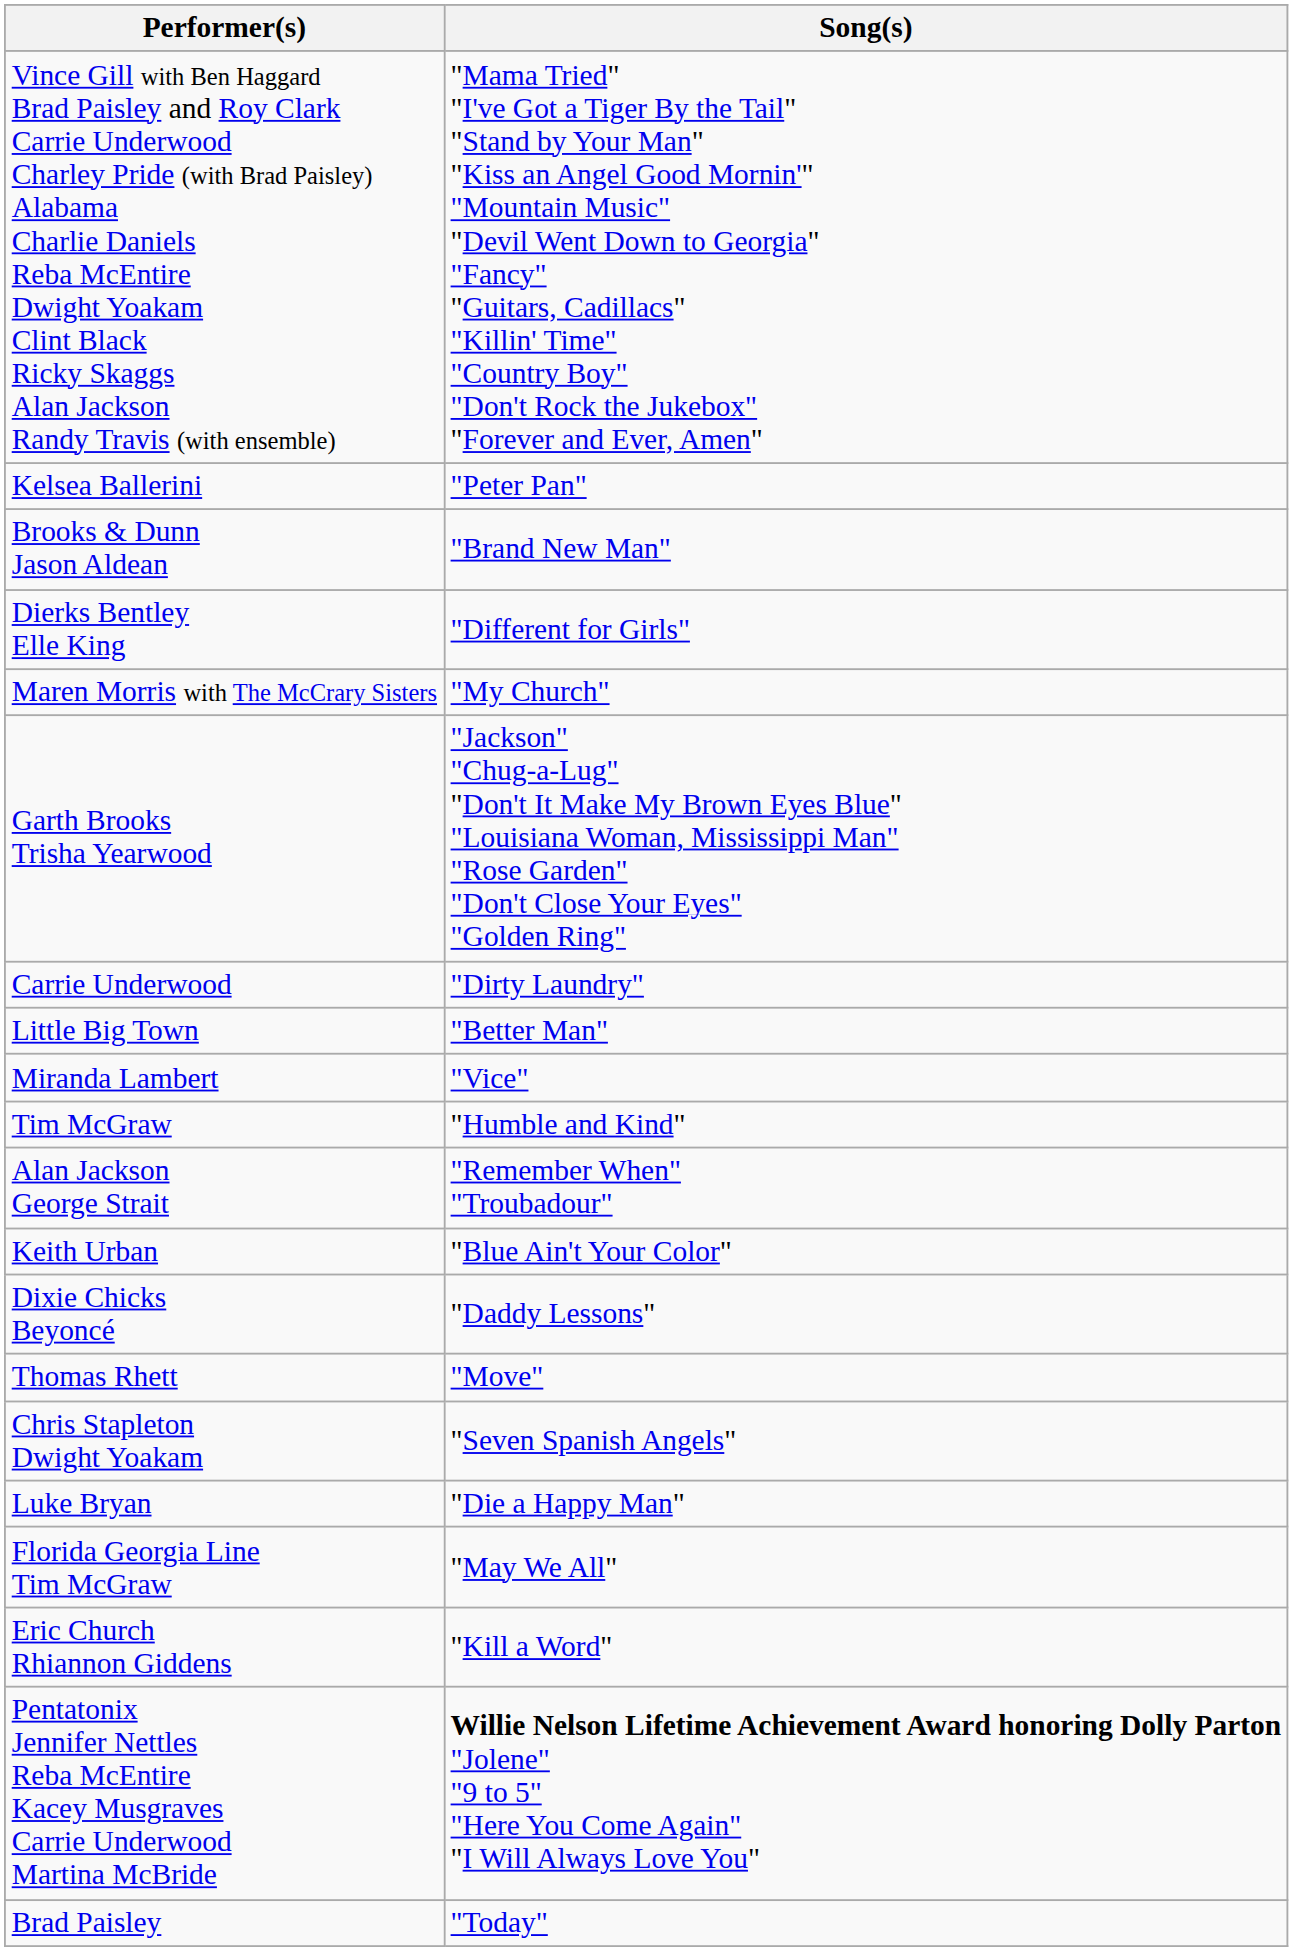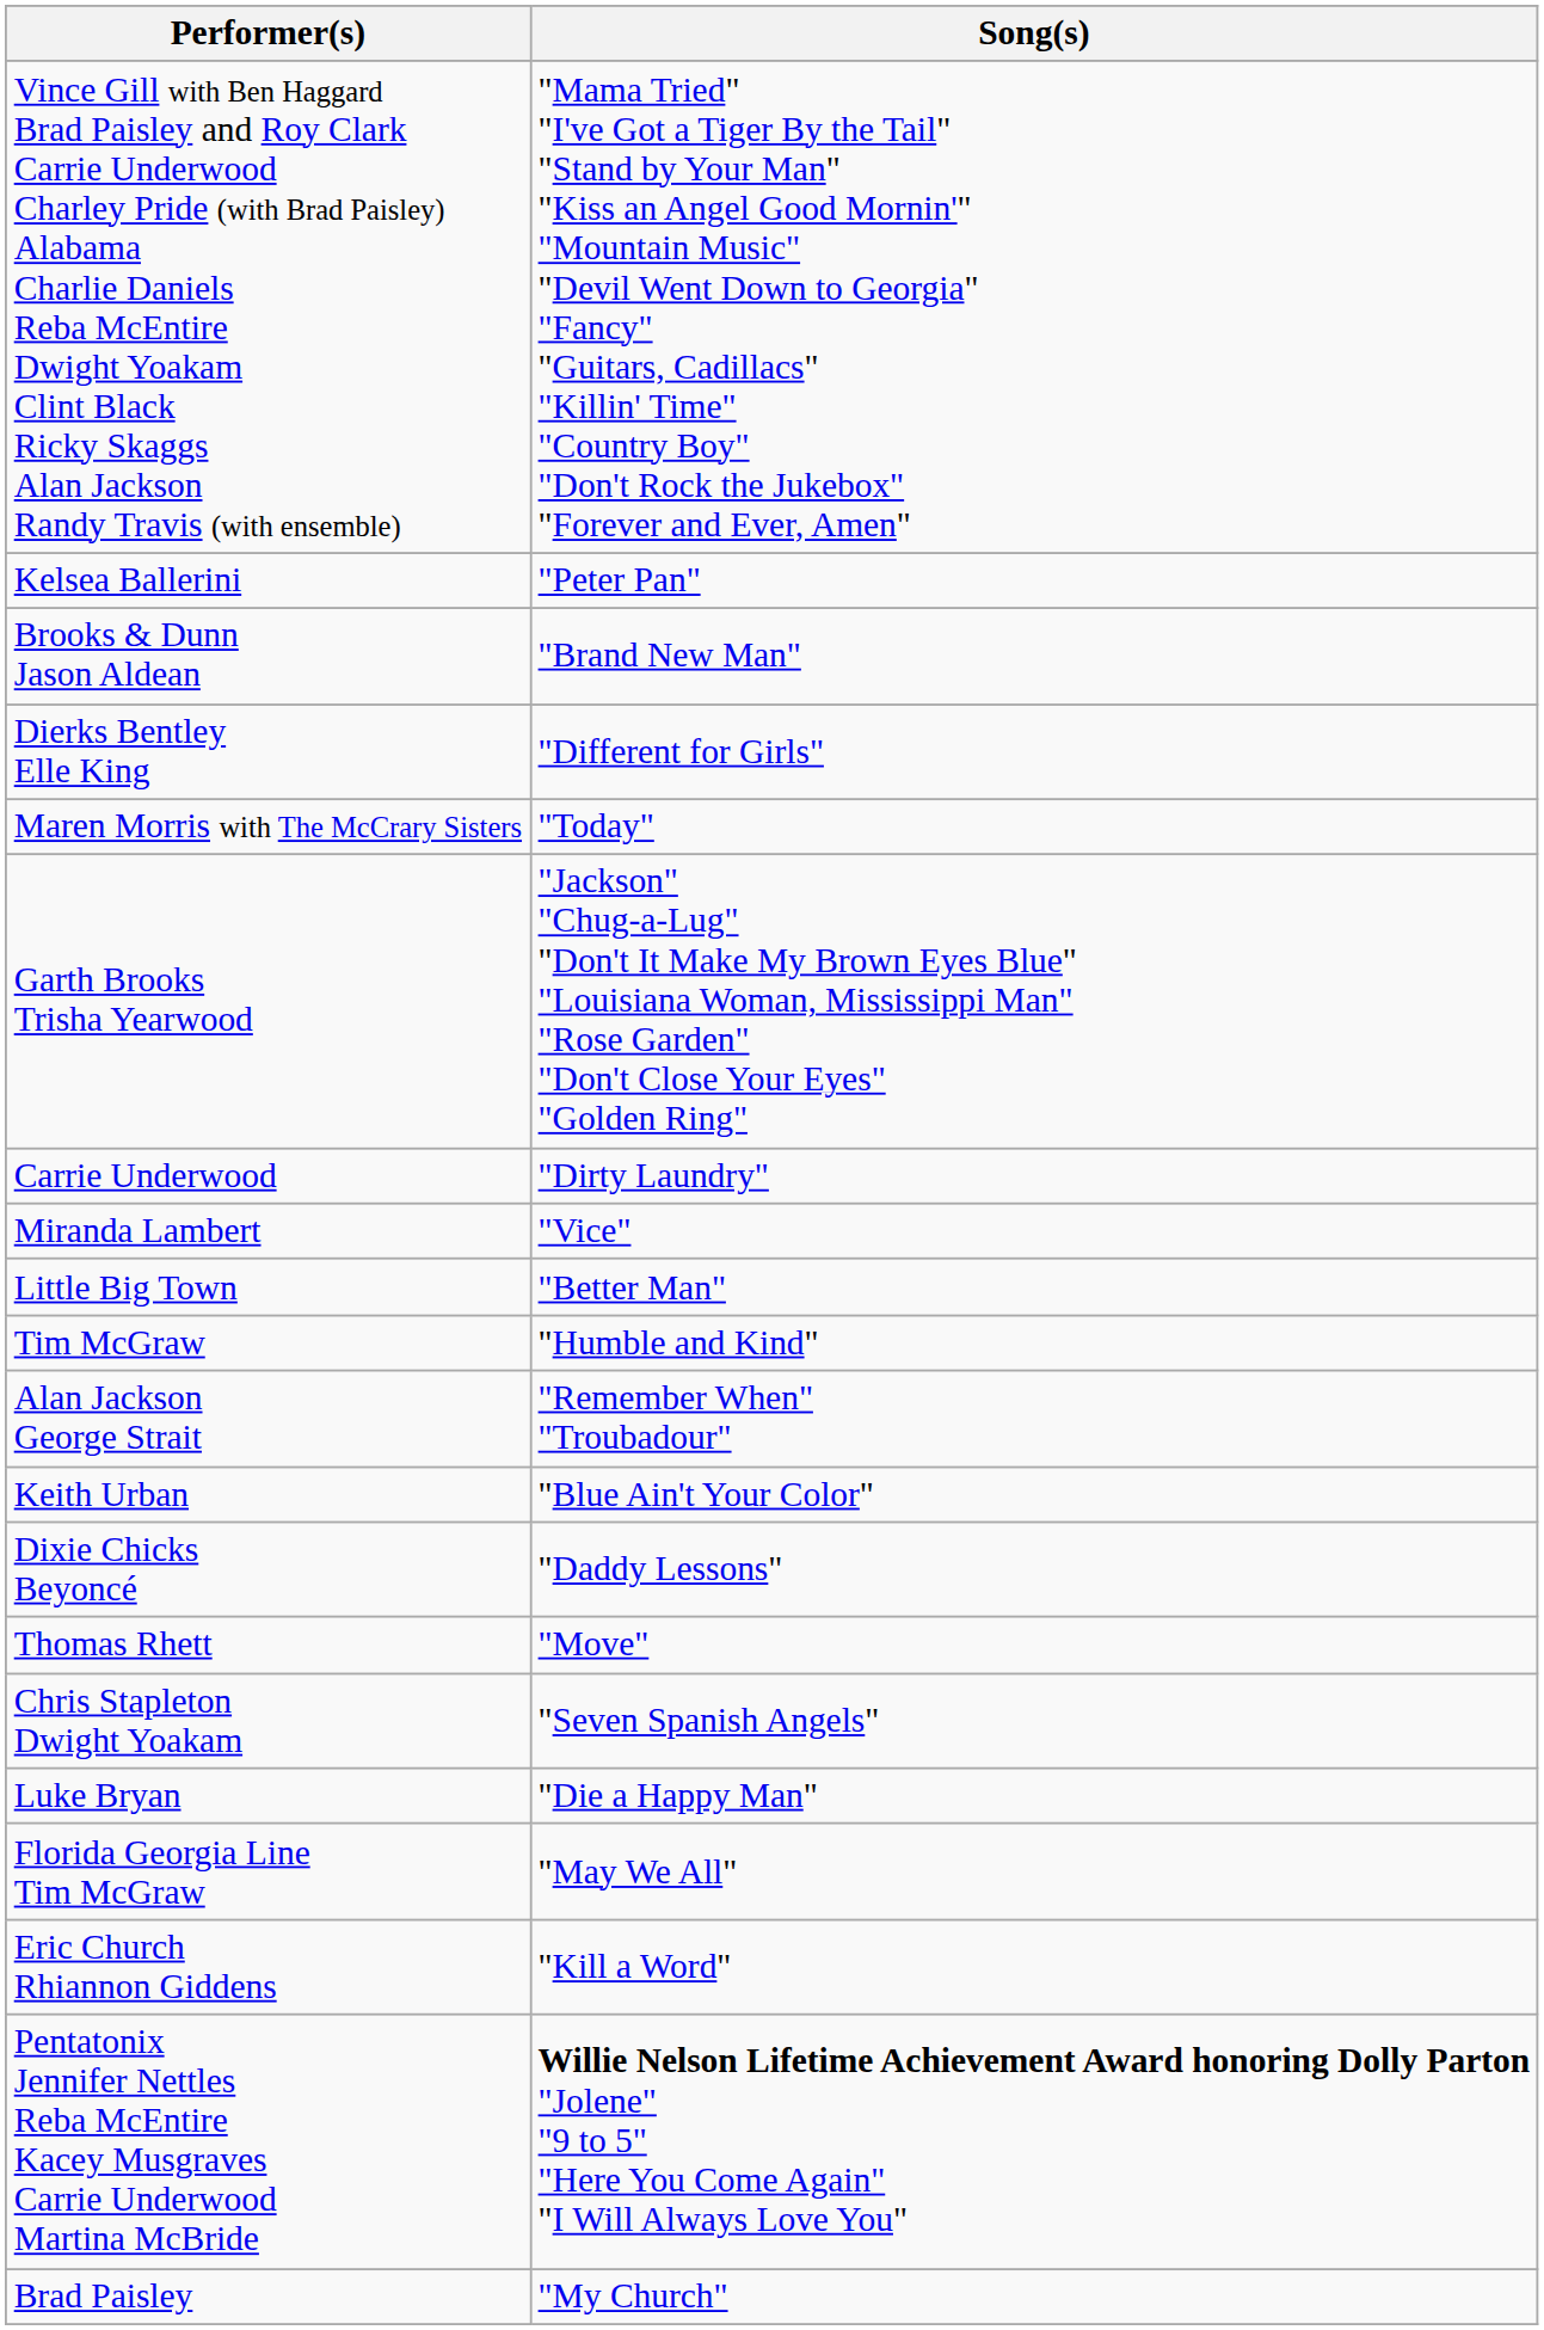 <table class="wikitable plainrowheaders">
 <tr>
 <th scope="col">Performer(s)</th>
 <th scope="col">Song(s)</th>
 </tr>
 <tr>
 <td scope="row"><a href='#'>Vince Gill</a> <small>with Ben Haggard</small> <br> <a href='#'>Brad Paisley</a> and <a href='#'>Roy Clark</a> <br> <a href='#'>Carrie Underwood</a> <br> <a href='#'>Charley Pride</a> <small>(with Brad Paisley)</small> <br> <a href='#'>Alabama</a> <br> <a href='#'>Charlie Daniels</a> <br> <a href='#'>Reba McEntire</a> <br> <a href='#'>Dwight Yoakam</a> <br> <a href='#'>Clint Black</a> <br> <a href='#'>Ricky Skaggs</a> <br> <a href='#'>Alan Jackson</a> <br> <a href='#'>Randy Travis</a> <small>(with ensemble)</small></td>
 <td>"<a href='#'>Mama Tried</a>" <br> "<a href='#'>I've Got a Tiger By the Tail</a>" <br> "<a href='#'>Stand by Your Man</a>" <br> "<a href='#'>Kiss an Angel Good Mornin'</a>" <br> <a href='#'>"Mountain Music"</a> <br> "<a href='#'>Devil Went Down to Georgia</a>" <br> <a href='#'>"Fancy"</a> <br> "<a href='#'>Guitars, Cadillacs</a>" <br> <a href='#'>"Killin' Time"</a> <br> <a href='#'>"Country Boy"</a> <br> <a href='#'>"Don't Rock the Jukebox"</a> <br> "<a href='#'>Forever and Ever, Amen</a>"</td>
 </tr>
 <tr>
 <td scope="row"><a href='#'>Kelsea Ballerini</a></td>
 <td><a href='#'>"Peter Pan"</a></td>
 </tr>
 <tr>
 <td scope="row"><a href='#'>Brooks & Dunn</a> <br> <a href='#'>Jason Aldean</a></td>
 <td><a href='#'>"Brand New Man"</a></td>
 </tr>
 <tr>
 <td scope="row"><a href='#'>Dierks Bentley</a> <br> <a href='#'>Elle King</a></td>
 <td><a href='#'>"Different for Girls"</a></td>
 </tr>
 <tr>
 <td scope="row"><a href='#'>Maren Morris</a> <small>with <a href='#'>The McCrary Sisters</a></small></td>
-<td><a href='#'>"My Church"</a></td>
+<td><a href='#'>"Today"</a></td>
 </tr>
 <tr>
 <td scope="row"><a href='#'>Garth Brooks</a> <br> <a href='#'>Trisha Yearwood</a></td>
 <td><a href='#'>"Jackson"</a> <br><a href='#'>"Chug-a-Lug"</a> <br>"<a href='#'>Don't It Make My Brown Eyes Blue</a>" <br><a href='#'>"Louisiana Woman, Mississippi Man"</a> <br><a href='#'>"Rose Garden"</a><br><a href='#'>"Don't Close Your Eyes"</a> <br><a href='#'>"Golden Ring"</a></td>
 </tr>
 <tr>
 <td scope="row"><a href='#'>Carrie Underwood</a></td>
 <td><a href='#'>"Dirty Laundry"</a></td>
 </tr>
 <tr>
+<td scope="row"><a href='#'>Miranda Lambert</a></td>
+<td><a href='#'>"Vice"</a></td>
+</tr>
+<tr>
 <td scope="row"><a href='#'>Little Big Town</a></td>
 <td><a href='#'>"Better Man"</a></td>
-</tr>
-<tr>
-<td scope="row"><a href='#'>Miranda Lambert</a></td>
-<td><a href='#'>"Vice"</a></td>
 </tr>
 <tr>
 <td scope="row"><a href='#'>Tim McGraw</a></td>
 <td>"<a href='#'>Humble and Kind</a>"</td>
 </tr>
 <tr>
 <td scope="row"><a href='#'>Alan Jackson</a> <br> <a href='#'>George Strait</a></td>
 <td><a href='#'>"Remember When"</a> <br><a href='#'>"Troubadour"</a></td>
 </tr>
 <tr>
 <td scope="row"><a href='#'>Keith Urban</a></td>
 <td>"<a href='#'>Blue Ain't Your Color</a>"</td>
 </tr>
 <tr>
 <td scope="row"><a href='#'>Dixie Chicks</a> <br> <a href='#'>Beyoncé</a></td>
 <td>"<a href='#'>Daddy Lessons</a>"</td>
 </tr>
 <tr>
 <td scope="row"><a href='#'>Thomas Rhett</a></td>
 <td><a href='#'>"Move"</a></td>
 </tr>
 <tr>
 <td scope="row"><a href='#'>Chris Stapleton</a> <br> <a href='#'>Dwight Yoakam</a></td>
 <td>"<a href='#'>Seven Spanish Angels</a>"</td>
 </tr>
 <tr>
 <td scope="row"><a href='#'>Luke Bryan</a></td>
 <td>"<a href='#'>Die a Happy Man</a>"</td>
 </tr>
 <tr>
 <td scope="row"><a href='#'>Florida Georgia Line</a> <br> <a href='#'>Tim McGraw</a></td>
 <td>"<a href='#'>May We All</a>"</td>
 </tr>
 <tr>
 <td scope="row"><a href='#'>Eric Church</a> <br> <a href='#'>Rhiannon Giddens</a></td>
 <td>"<a href='#'>Kill a Word</a>"</td>
 </tr>
 <tr>
 <td scope="row"><a href='#'>Pentatonix</a><br><a href='#'>Jennifer Nettles</a><br><a href='#'>Reba McEntire</a><br><a href='#'>Kacey Musgraves</a><br><a href='#'>Carrie Underwood</a><br><a href='#'>Martina McBride</a></td>
 <td><strong>Willie Nelson Lifetime Achievement Award honoring Dolly Parton</strong><br><a href='#'>"Jolene"</a> <br> <a href='#'>"9 to 5"</a> <br> <a href='#'>"Here You Come Again"</a> <br> "<a href='#'>I Will Always Love You</a>"</td>
 </tr>
 <tr>
 <td scope="row"><a href='#'>Brad Paisley</a></td>
-<td><a href='#'>"Today"</a></td>
+<td><a href='#'>"My Church"</a></td>
 </tr>
 </table>
